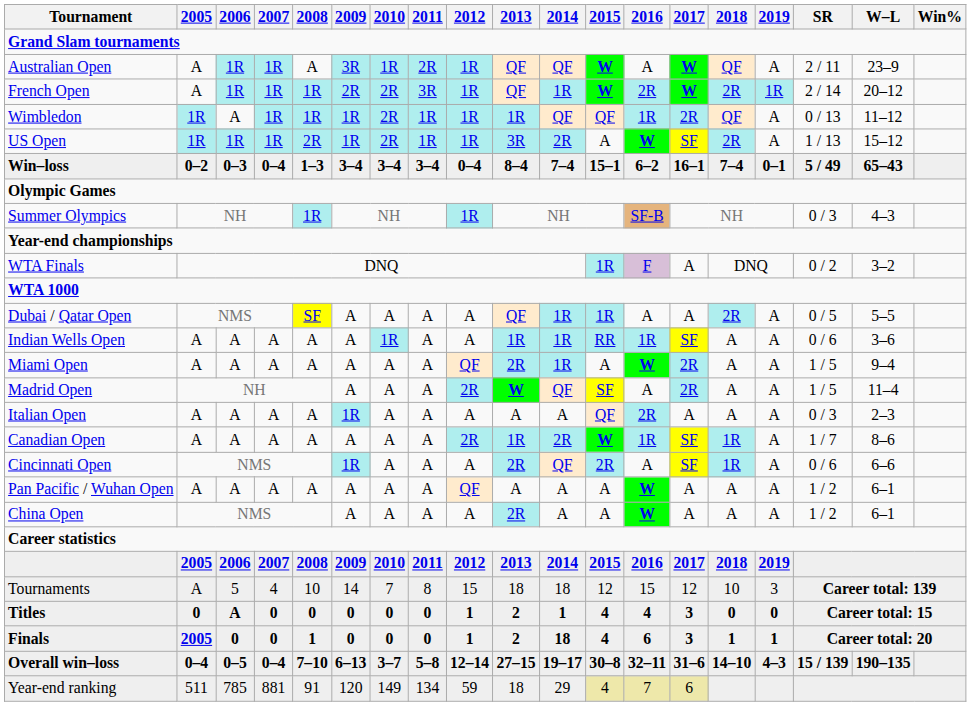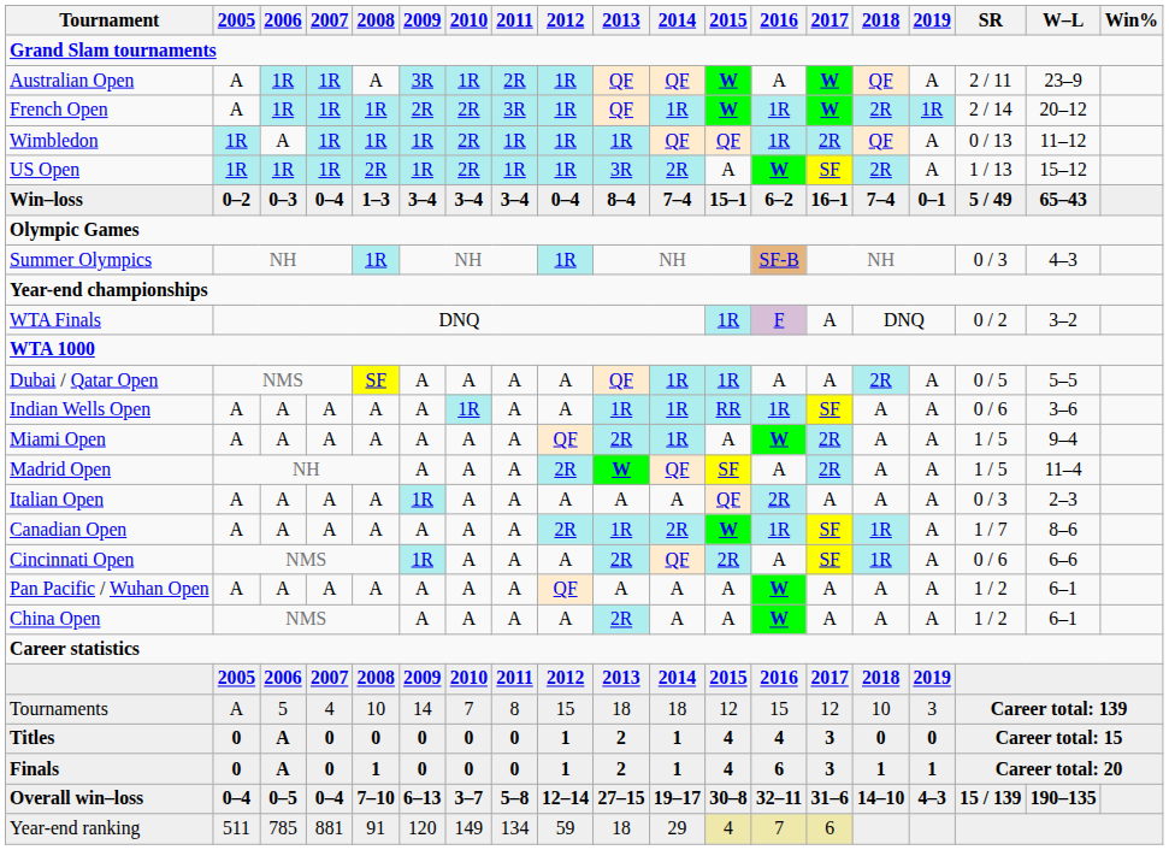 <table class="wikitable nowrap" style=text-align:center;>
 <tr>
 <th>Tournament</th>
 <th><a href='#'>2005</a></th>
 <th><a href='#'>2006</a></th>
 <th><a href='#'>2007</a></th>
 <th><a href='#'>2008</a></th>
 <th><a href='#'>2009</a></th>
 <th><a href='#'>2010</a></th>
 <th><a href='#'>2011</a></th>
 <th><a href='#'>2012</a></th>
 <th><a href='#'>2013</a></th>
 <th><a href='#'>2014</a></th>
 <th><a href='#'>2015</a></th>
 <th><a href='#'>2016</a></th>
 <th><a href='#'>2017</a></th>
 <th><a href='#'>2018</a></th>
 <th><a href='#'>2019</a></th>
 <th>SR</th>
 <th>W–L</th>
 <th>Win%</th>
 </tr>
 <tr>
 <td colspan=19 style=text-align:left><strong><a href='#'>Grand Slam tournaments</a></strong></td>
 </tr>
 <tr>
 <td style=text-align:left><a href='#'>Australian Open</a></td>
 <td>A</td>
 <td bgcolor=afeeee><a href='#'>1R</a></td>
 <td bgcolor=afeeee><a href='#'>1R</a></td>
 <td>A</td>
 <td bgcolor=afeeee><a href='#'>3R</a></td>
 <td bgcolor=afeeee><a href='#'>1R</a></td>
 <td bgcolor=afeeee><a href='#'>2R</a></td>
 <td bgcolor=afeeee><a href='#'>1R</a></td>
 <td bgcolor=ffebcd><a href='#'>QF</a></td>
 <td bgcolor=ffebcd><a href='#'>QF</a></td>
 <td bgcolor=lime><strong><a href='#'>W</a></strong></td>
 <td>A</td>
 <td bgcolor=lime><strong><a href='#'>W</a></strong></td>
 <td bgcolor=ffebcd><a href='#'>QF</a></td>
 <td>A</td>
 <td>2 / 11</td>
 <td>23–9</td>
 <td></td>
 </tr>
 <tr>
 <td style=text-align:left><a href='#'>French Open</a></td>
 <td>A</td>
 <td bgcolor=afeeee><a href='#'>1R</a></td>
 <td bgcolor=afeeee><a href='#'>1R</a></td>
 <td bgcolor=afeeee><a href='#'>1R</a></td>
 <td bgcolor=afeeee><a href='#'>2R</a></td>
 <td bgcolor=afeeee><a href='#'>2R</a></td>
 <td bgcolor=afeeee><a href='#'>3R</a></td>
 <td bgcolor=afeeee><a href='#'>1R</a></td>
 <td bgcolor=ffebcd><a href='#'>QF</a></td>
 <td bgcolor=afeeee><a href='#'>1R</a></td>
 <td bgcolor=lime><strong><a href='#'>W</a></strong></td>
-<td bgcolor=afeeee><a href='#'>2R</a></td>
+<td bgcolor=afeeee><a href='#'>1R</a></td>
 <td bgcolor=lime><strong><a href='#'>W</a></strong></td>
 <td bgcolor=afeeee><a href='#'>2R</a></td>
 <td bgcolor=afeeee><a href='#'>1R</a></td>
 <td>2 / 14</td>
 <td>20–12</td>
 <td></td>
 </tr>
 <tr>
 <td style=text-align:left><a href='#'>Wimbledon</a></td>
 <td bgcolor=afeeee><a href='#'>1R</a></td>
 <td>A</td>
 <td bgcolor=afeeee><a href='#'>1R</a></td>
 <td bgcolor=afeeee><a href='#'>1R</a></td>
 <td bgcolor=afeeee><a href='#'>1R</a></td>
 <td bgcolor=afeeee><a href='#'>2R</a></td>
 <td bgcolor=afeeee><a href='#'>1R</a></td>
 <td bgcolor=afeeee><a href='#'>1R</a></td>
 <td bgcolor=afeeee><a href='#'>1R</a></td>
 <td bgcolor=ffebcd><a href='#'>QF</a></td>
 <td bgcolor=ffebcd><a href='#'>QF</a></td>
 <td bgcolor=afeeee><a href='#'>1R</a></td>
 <td bgcolor=afeeee><a href='#'>2R</a></td>
 <td bgcolor=ffebcd><a href='#'>QF</a></td>
 <td>A</td>
 <td>0 / 13</td>
 <td>11–12</td>
 <td></td>
 </tr>
 <tr>
 <td style=text-align:left><a href='#'>US Open</a></td>
 <td bgcolor=afeeee><a href='#'>1R</a></td>
 <td bgcolor=afeeee><a href='#'>1R</a></td>
 <td bgcolor=afeeee><a href='#'>1R</a></td>
 <td bgcolor=afeeee><a href='#'>2R</a></td>
 <td bgcolor=afeeee><a href='#'>1R</a></td>
 <td bgcolor=afeeee><a href='#'>2R</a></td>
 <td bgcolor=afeeee><a href='#'>1R</a></td>
 <td bgcolor=afeeee><a href='#'>1R</a></td>
 <td bgcolor=afeeee><a href='#'>3R</a></td>
 <td bgcolor=afeeee><a href='#'>2R</a></td>
 <td>A</td>
 <td bgcolor=lime><strong><a href='#'>W</a></strong></td>
 <td bgcolor=yellow><a href='#'>SF</a></td>
 <td bgcolor=afeeee><a href='#'>2R</a></td>
 <td>A</td>
 <td>1 / 13</td>
 <td>15–12</td>
 <td></td>
 </tr>
 <tr style=background:#efefef;font-weight:bold;>
 <td style=text-align:left>Win–loss</td>
 <td>0–2</td>
 <td>0–3</td>
 <td>0–4</td>
 <td>1–3</td>
 <td>3–4</td>
 <td>3–4</td>
 <td>3–4</td>
 <td>0–4</td>
 <td>8–4</td>
 <td>7–4</td>
 <td>15–1</td>
 <td>6–2</td>
 <td>16–1</td>
 <td>7–4</td>
 <td>0–1</td>
 <td>5 / 49</td>
 <td>65–43</td>
 <td></td>
 </tr>
 <tr>
 <td colspan=19 style=text-align:left><strong>Olympic Games</strong></td>
 </tr>
 <tr>
 <td style=text-align:left><a href='#'>Summer Olympics</a></td>
 <td colspan=3 style=color:#767676>NH</td>
 <td bgcolor=afeeee><a href='#'>1R</a></td>
 <td colspan=3 style=color:#767676>NH</td>
 <td bgcolor=afeeee><a href='#'>1R</a></td>
 <td colspan=3 style=color:#767676>NH</td>
 <td style=background:#E5B47D><a href='#'>SF-B</a></td>
 <td colspan=3 style=color:#767676>NH</td>
 <td>0 / 3</td>
 <td>4–3</td>
 <td></td>
 </tr>
 <tr>
 <td colspan=19 style=text-align:left><strong>Year-end championships</strong></td>
 </tr>
 <tr>
 <td style=text-align:left><a href='#'>WTA Finals</a></td>
 <td colspan=10>DNQ</td>
 <td bgcolor=afeeee><a href='#'>1R</a></td>
 <td bgcolor=thistle><a href='#'>F</a></td>
 <td>A</td>
 <td colspan=2>DNQ</td>
 <td>0 / 2</td>
 <td>3–2</td>
 <td></td>
 </tr>
 <tr>
 <td colspan=19 style=text-align:left><strong><a href='#'>WTA 1000</a></strong></td>
 </tr>
 <tr>
 <td style=text-align:left><a href='#'>Dubai</a> / <a href='#'>Qatar Open</a></td>
 <td colspan=3 style=color:#767676>NMS</td>
 <td bgcolor=yellow><a href='#'>SF</a></td>
 <td>A</td>
 <td>A</td>
 <td>A</td>
 <td>A</td>
 <td bgcolor=ffebcd><a href='#'>QF</a></td>
 <td bgcolor=afeeee><a href='#'>1R</a></td>
 <td bgcolor=afeeee><a href='#'>1R</a></td>
 <td>A</td>
 <td>A</td>
 <td bgcolor=afeeee><a href='#'>2R</a></td>
 <td>A</td>
 <td>0 / 5</td>
 <td>5–5</td>
 <td></td>
 </tr>
 <tr>
 <td style=text-align:left><a href='#'>Indian Wells Open</a></td>
 <td>A</td>
 <td>A</td>
 <td>A</td>
 <td>A</td>
 <td>A</td>
 <td bgcolor=afeeee><a href='#'>1R</a></td>
 <td>A</td>
 <td>A</td>
 <td bgcolor=afeeee><a href='#'>1R</a></td>
 <td bgcolor=afeeee><a href='#'>1R</a></td>
 <td bgcolor=afeeee><a href='#'>RR</a></td>
 <td bgcolor=afeeee><a href='#'>1R</a></td>
 <td bgcolor=yellow><a href='#'>SF</a></td>
 <td>A</td>
 <td>A</td>
 <td>0 / 6</td>
 <td>3–6</td>
 <td></td>
 </tr>
 <tr>
 <td style=text-align:left><a href='#'>Miami Open</a></td>
 <td>A</td>
 <td>A</td>
 <td>A</td>
 <td>A</td>
 <td>A</td>
 <td>A</td>
 <td>A</td>
 <td bgcolor=ffebcd><a href='#'>QF</a></td>
 <td bgcolor=afeeee><a href='#'>2R</a></td>
 <td bgcolor=afeeee><a href='#'>1R</a></td>
 <td>A</td>
 <td bgcolor=lime><strong><a href='#'>W</a></strong></td>
 <td bgcolor=afeeee><a href='#'>2R</a></td>
 <td>A</td>
 <td>A</td>
 <td>1 / 5</td>
 <td>9–4</td>
 <td></td>
 </tr>
 <tr>
 <td style=text-align:left><a href='#'>Madrid Open</a></td>
 <td colspan=4 style=color:#767676>NH</td>
 <td>A</td>
 <td>A</td>
 <td>A</td>
 <td bgcolor=afeeee><a href='#'>2R</a></td>
 <td bgcolor=lime><strong><a href='#'>W</a></strong></td>
 <td bgcolor=ffebcd><a href='#'>QF</a></td>
 <td bgcolor=yellow><a href='#'>SF</a></td>
 <td>A</td>
 <td bgcolor=afeeee><a href='#'>2R</a></td>
 <td>A</td>
 <td>A</td>
 <td>1 / 5</td>
 <td>11–4</td>
 <td></td>
 </tr>
 <tr>
 <td style=text-align:left><a href='#'>Italian Open</a></td>
 <td>A</td>
 <td>A</td>
 <td>A</td>
 <td>A</td>
 <td bgcolor=afeeee><a href='#'>1R</a></td>
 <td>A</td>
 <td>A</td>
 <td>A</td>
 <td>A</td>
 <td>A</td>
 <td bgcolor=ffebcd><a href='#'>QF</a></td>
 <td bgcolor=afeeee><a href='#'>2R</a></td>
 <td>A</td>
 <td>A</td>
 <td>A</td>
 <td>0 / 3</td>
 <td>2–3</td>
 <td></td>
 </tr>
 <tr>
 <td style=text-align:left><a href='#'>Canadian Open</a></td>
 <td>A</td>
 <td>A</td>
 <td>A</td>
 <td>A</td>
 <td>A</td>
 <td>A</td>
 <td>A</td>
 <td bgcolor=afeeee><a href='#'>2R</a></td>
 <td bgcolor=afeeee><a href='#'>1R</a></td>
 <td bgcolor=afeeee><a href='#'>2R</a></td>
 <td bgcolor=Lime><a href='#'><strong>W</strong></a></td>
 <td bgcolor=afeeee><a href='#'>1R</a></td>
 <td bgcolor=yellow><a href='#'>SF</a></td>
 <td bgcolor=afeeee><a href='#'>1R</a></td>
 <td>A</td>
 <td>1 / 7</td>
 <td>8–6</td>
 <td></td>
 </tr>
 <tr>
 <td style=text-align:left><a href='#'>Cincinnati Open</a></td>
 <td colspan=4 style=color:#767676>NMS</td>
 <td bgcolor=afeeee><a href='#'>1R</a></td>
 <td>A</td>
 <td>A</td>
 <td>A</td>
 <td bgcolor=afeeee><a href='#'>2R</a></td>
 <td bgcolor=ffebcd><a href='#'>QF</a></td>
 <td bgcolor=afeeee><a href='#'>2R</a></td>
 <td>A</td>
 <td bgcolor=yellow><a href='#'>SF</a></td>
 <td bgcolor=afeeee><a href='#'>1R</a></td>
 <td>A</td>
 <td>0 / 6</td>
 <td>6–6</td>
 <td></td>
 </tr>
 <tr>
 <td style=text-align:left><a href='#'>Pan Pacific</a> / <a href='#'>Wuhan Open</a></td>
 <td>A</td>
 <td>A</td>
 <td>A</td>
 <td>A</td>
 <td>A</td>
 <td>A</td>
 <td>A</td>
 <td bgcolor=ffebcd><a href='#'>QF</a></td>
 <td>A</td>
 <td>A</td>
 <td>A</td>
 <td bgcolor=lime><strong><a href='#'>W</a></strong></td>
 <td>A</td>
 <td>A</td>
 <td>A</td>
 <td>1 / 2</td>
 <td>6–1</td>
 <td></td>
 </tr>
 <tr>
 <td style=text-align:left><a href='#'>China Open</a></td>
 <td colspan=4 style=color:#767676>NMS</td>
 <td>A</td>
 <td>A</td>
 <td>A</td>
 <td>A</td>
 <td bgcolor=afeeee><a href='#'>2R</a></td>
 <td>A</td>
 <td>A</td>
 <td bgcolor=lime><strong><a href='#'>W</a></strong></td>
 <td>A</td>
 <td>A</td>
 <td>A</td>
 <td>1 / 2</td>
 <td>6–1</td>
 <td></td>
 </tr>
 <tr>
 <td colspan=19 style=text-align:left><strong>Career statistics</strong></td>
 </tr>
 <tr style=background:#efefef;font-weight:bold;>
 <td></td>
 <td><a href='#'>2005</a></td>
 <td><a href='#'>2006</a></td>
 <td><a href='#'>2007</a></td>
 <td><a href='#'>2008</a></td>
 <td><a href='#'>2009</a></td>
 <td><a href='#'>2010</a></td>
 <td><a href='#'>2011</a></td>
 <td><a href='#'>2012</a></td>
 <td><a href='#'>2013</a></td>
 <td><a href='#'>2014</a></td>
 <td><a href='#'>2015</a></td>
 <td><a href='#'>2016</a></td>
 <td><a href='#'>2017</a></td>
 <td><a href='#'>2018</a></td>
 <td><a href='#'>2019</a></td>
 <td colspan=3></td>
 </tr>
 <tr bgcolor=efefef>
 <td style=text-align:left>Tournaments</td>
 <td>A</td>
 <td>5</td>
 <td>4</td>
 <td>10</td>
 <td>14</td>
 <td>7</td>
 <td>8</td>
 <td>15</td>
 <td>18</td>
 <td>18</td>
 <td>12</td>
 <td>15</td>
 <td>12</td>
 <td>10</td>
 <td>3</td>
 <td colspan=3><strong>Career total: 139</strong></td>
 </tr>
 <tr style=background:#efefef;font-weight:bold;>
 <td style=text-align:left>Titles</td>
 <td>0</td>
 <td>A</td>
 <td>0</td>
 <td>0</td>
 <td>0</td>
 <td>0</td>
 <td>0</td>
 <td>1</td>
 <td>2</td>
 <td>1</td>
 <td>4</td>
 <td>4</td>
 <td>3</td>
 <td>0</td>
 <td>0</td>
 <td colspan=3>Career total: 15</td>
 </tr>
 <tr style=background:#efefef;font-weight:bold;>
 <td style=text-align:left>Finals</td>
-<td><a href='#'>2005</a></td>
 <td>0</td>
+<td>A</td>
 <td>0</td>
 <td>1</td>
 <td>0</td>
 <td>0</td>
 <td>0</td>
 <td>1</td>
 <td>2</td>
-<td>18</td>
+<td>1</td>
 <td>4</td>
 <td>6</td>
 <td>3</td>
 <td>1</td>
 <td>1</td>
 <td colspan=3>Career total: 20</td>
 </tr>
 <tr style=background:#efefef;font-weight:bold;>
 <td style=text-align:left>Overall win–loss</td>
 <td>0–4</td>
 <td>0–5</td>
 <td>0–4</td>
 <td>7–10</td>
 <td>6–13</td>
 <td>3–7</td>
 <td>5–8</td>
 <td>12–14</td>
 <td>27–15</td>
 <td>19–17</td>
 <td>30–8</td>
 <td>32–11</td>
 <td>31–6</td>
 <td>14–10</td>
 <td>4–3</td>
 <td>15 / 139</td>
 <td>190–135</td>
 <td></td>
 </tr>
 <tr bgcolor=efefef>
 <td style=text-align:left>Year-end ranking</td>
 <td>511</td>
 <td>785</td>
 <td>881</td>
 <td>91</td>
 <td>120</td>
 <td>149</td>
 <td>134</td>
 <td>59</td>
 <td>18</td>
 <td>29</td>
 <td bgcolor=eee8aa>4</td>
 <td bgcolor=eee8aa>7</td>
 <td bgcolor=eee8aa>6</td>
 <td></td>
 <td></td>
 <td colspan=3></td>
 </tr>
 </table>
